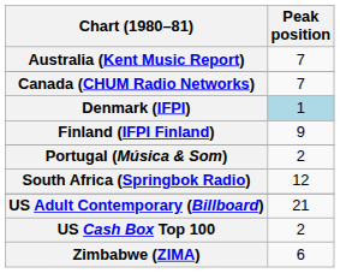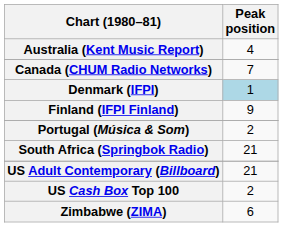 <table class="wikitable sortable plainrowheaders" style="text-align:center">
 <tr>
 <th>Chart (1980–81)</th>
 <th>Peak<br>position</th>
 </tr>
 <tr>
 <th scope="row">Australia (<a href='#'>Kent Music Report</a>)</th>
-<td>7</td>
+<td>4</td>
 </tr>
 <tr>
 </tr>
 <tr>
 </tr>
 <tr>
 </tr>
 <tr>
 </tr>
 <tr>
 <th scope="row">Canada (<a href='#'>CHUM Radio Networks</a>)</th>
 <td>7</td>
 </tr>
 <tr>
 <th scope="row">Denmark (<a href='#'>IFPI</a>)</th>
 <td style="background: lightblue;">1</td>
 </tr>
 <tr>
 <th scope="row">Finland (<a href='#'>IFPI Finland</a>)</th>
 <td>9</td>
 </tr>
 <tr>
 </tr>
 <tr>
 </tr>
 <tr>
 </tr>
 <tr>
 </tr>
 <tr>
 </tr>
 <tr>
 <th scope="row">Portugal (<em>Música & Som</em>)</th>
 <td>2</td>
 </tr>
 <tr>
 <th scope="row">South Africa (<a href='#'>Springbok Radio</a>)</th>
-<td>12</td>
+<td>21</td>
 </tr>
 <tr>
 </tr>
 <tr>
 </tr>
 <tr>
 </tr>
 <tr>
 </tr>
 <tr>
 <th scope="row">US <a href='#'>Adult Contemporary</a> (<em><a href='#'>Billboard</a></em>)</th>
 <td>21</td>
 </tr>
 <tr>
 <th scope="row">US <a href='#'><em>Cash Box</em></a> Top 100</th>
 <td>2</td>
 </tr>
 <tr>
 <th scope="row">Zimbabwe (<a href='#'>ZIMA</a>)</th>
 <td>6</td>
 </tr>
 </table>
